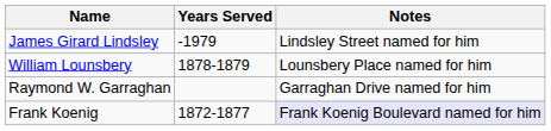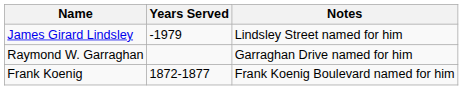 <table class="wikitable mw-collapsible">
 <tr>
 <th>Name</th>
 <th>Years Served</th>
 <th>Notes</th>
 </tr>
 <tr>
 <td><a href='#'>James Girard Lindsley</a></td>
 <td>-1979</td>
 <td>Lindsley Street named for him</td>
 </tr>
 <tr>
-<td><a href='#'>William Lounsbery</a></td>
-<td>1878-1879</td>
-<td>Lounsbery Place named for him</td>
-</tr>
-<tr>
 <td>Raymond W. Garraghan</td>
 <td></td>
 <td>Garraghan Drive named for him</td>
 </tr>
 <tr>
 <td>Frank Koenig</td>
 <td>1872-1877</td>
-<td style="background: lavender;">Frank Koenig Boulevard named for him</td>
+<td>Frank Koenig Boulevard named for him</td>
 </tr>
 </table>
